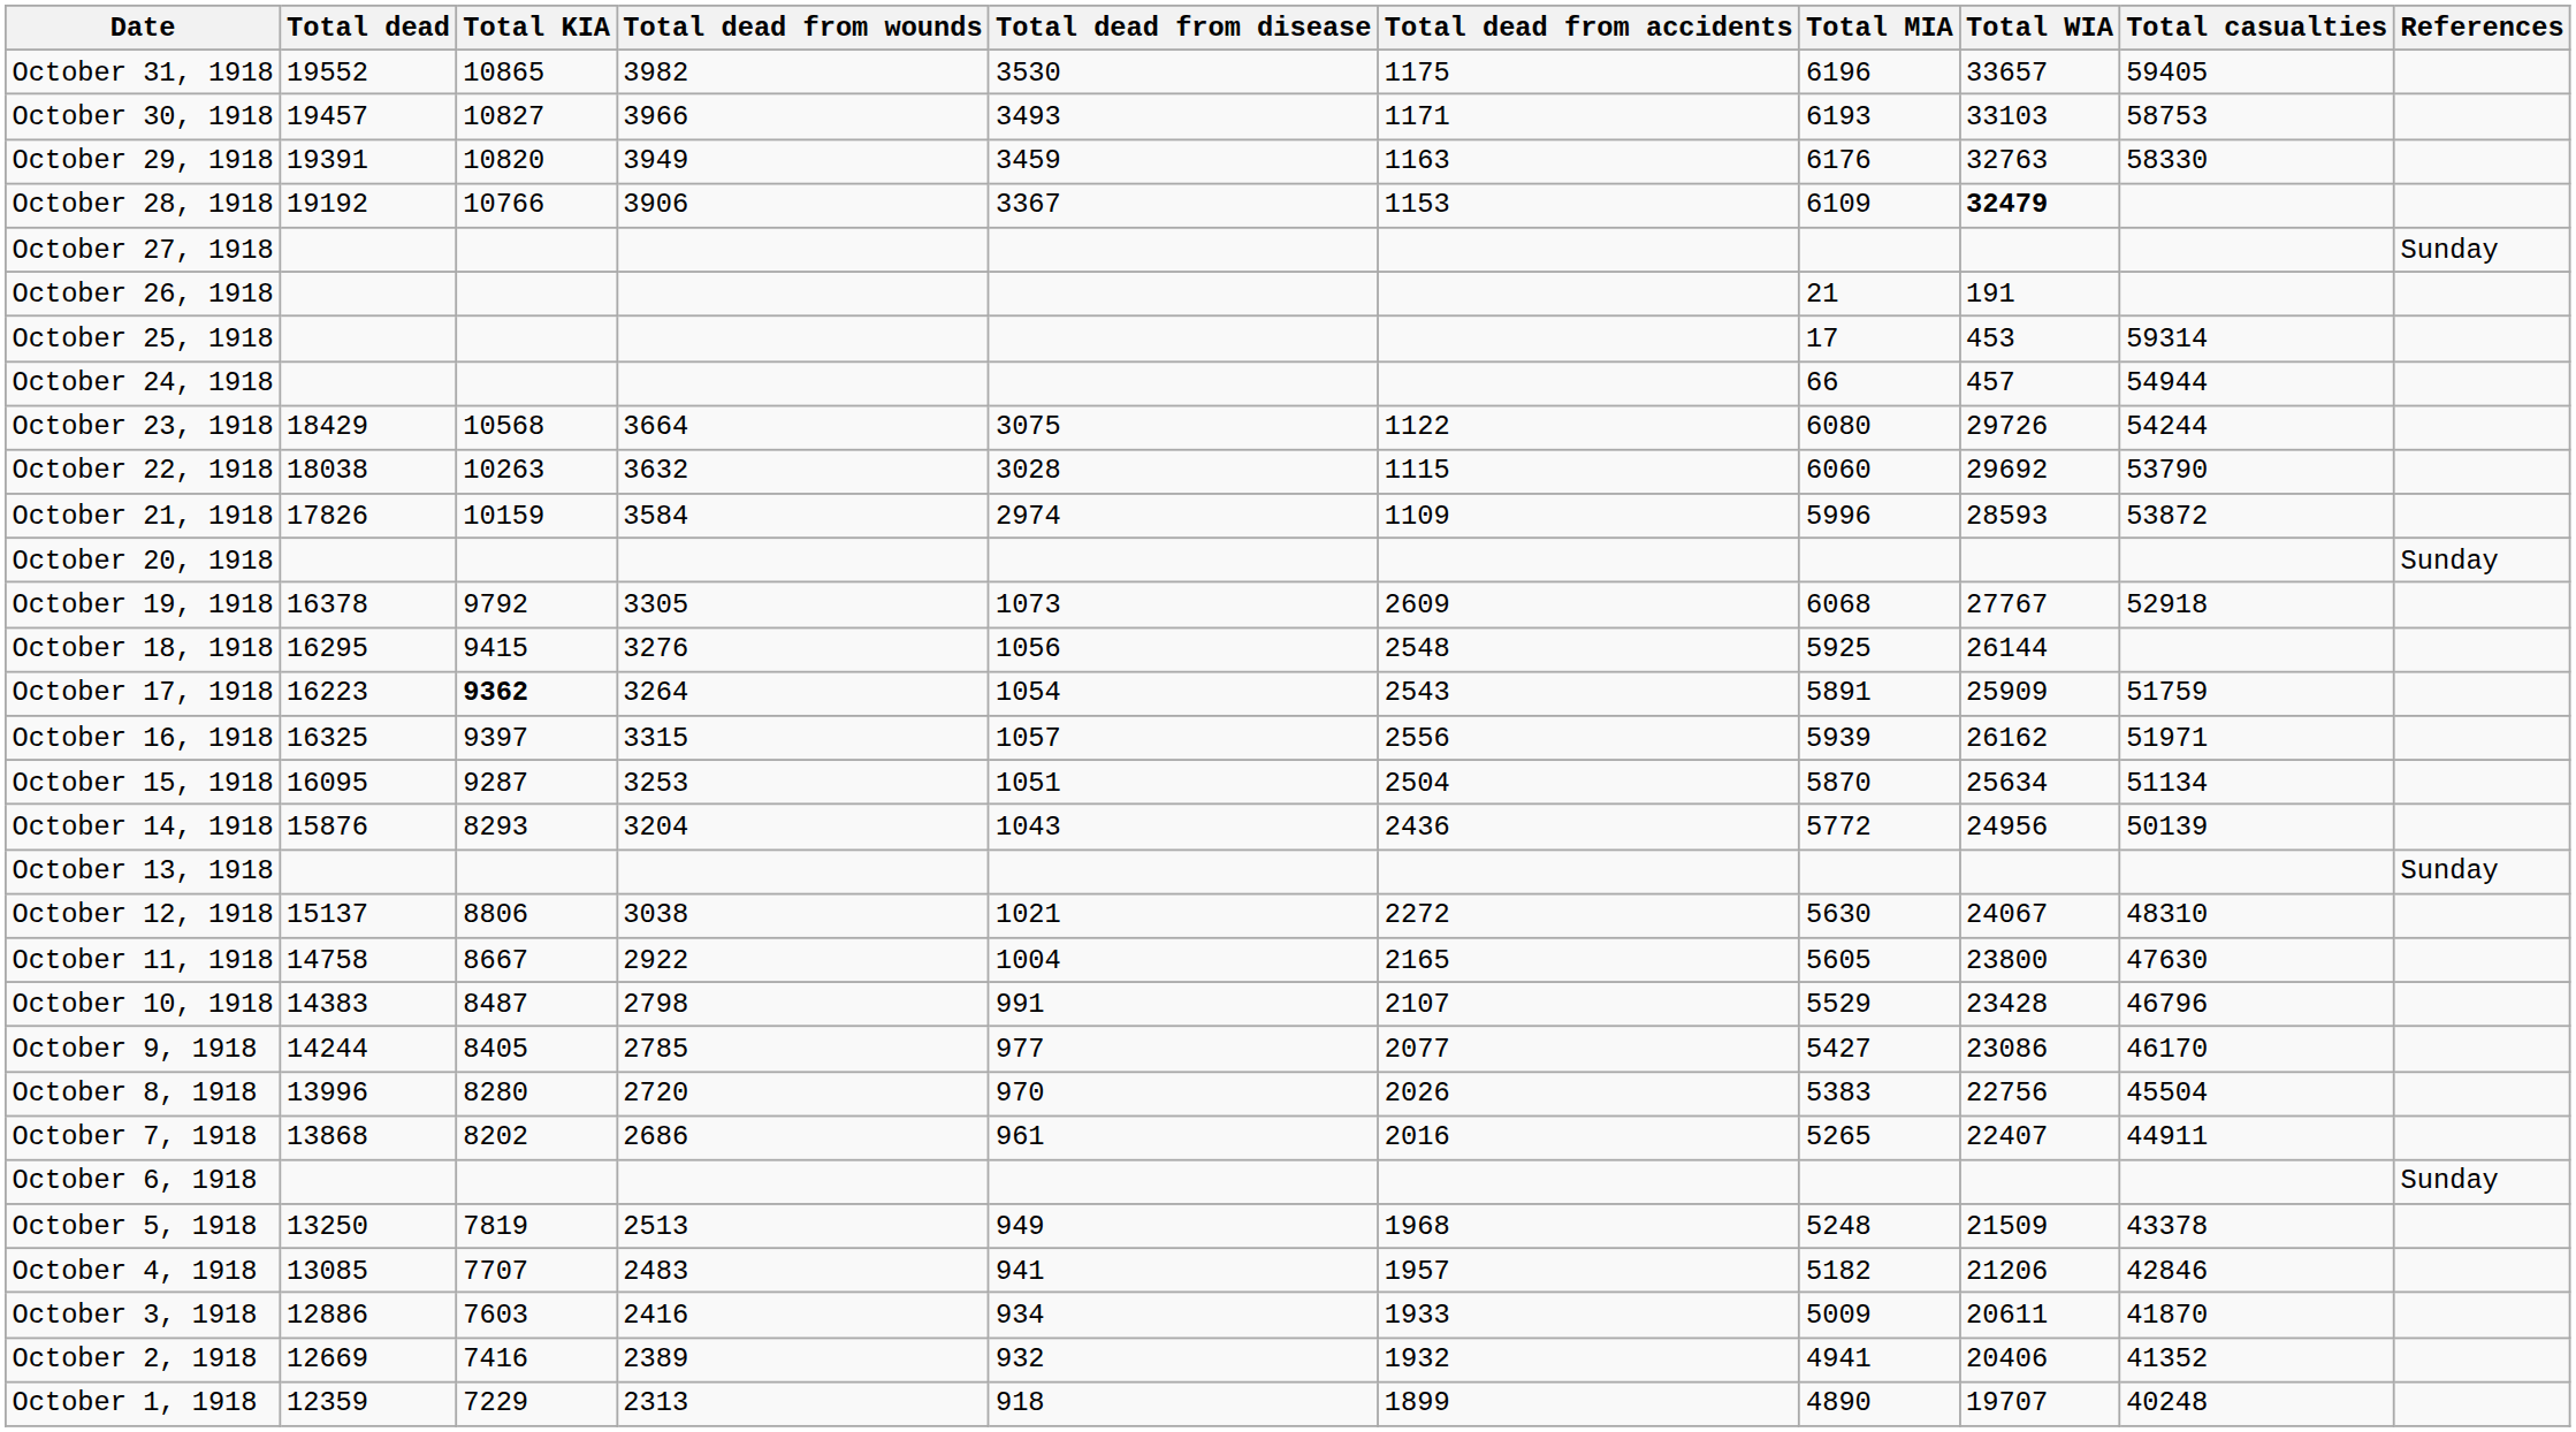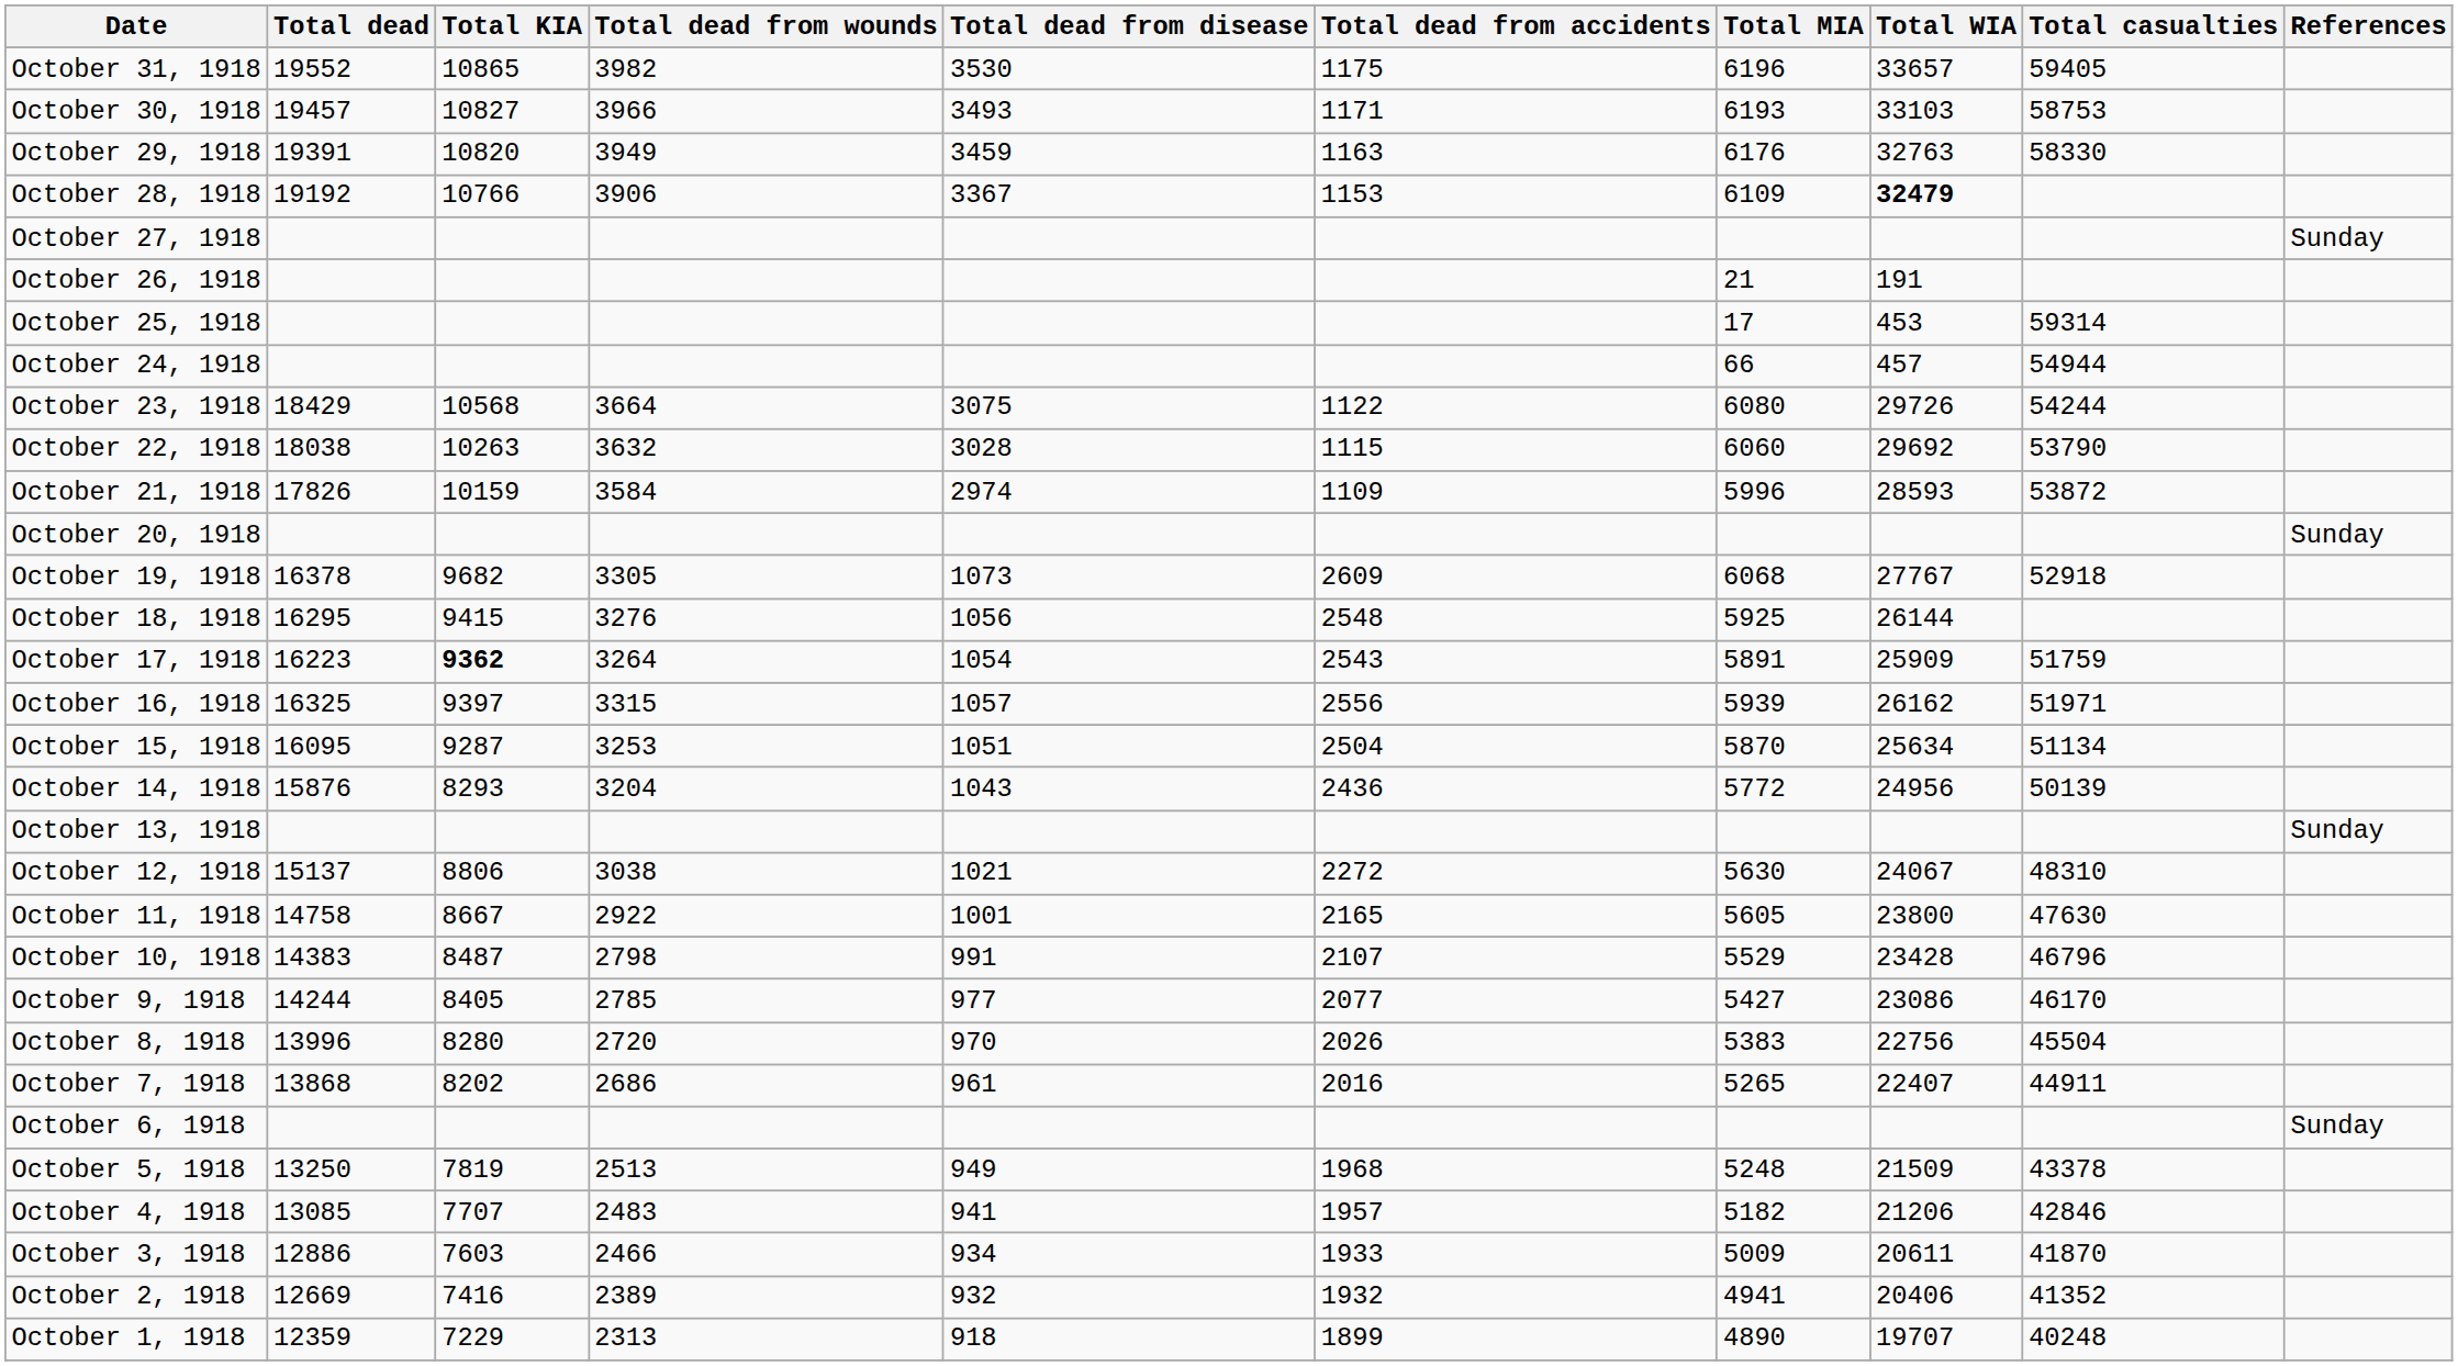 <table role="presentation" class="wikitable mw-collapsible">
 <tr>
 <th>Date</th>
 <th>Total dead</th>
 <th>Total KIA</th>
 <th>Total dead from wounds</th>
 <th>Total dead from disease</th>
 <th>Total dead from accidents</th>
 <th>Total MIA</th>
 <th>Total WIA</th>
 <th>Total casualties</th>
 <th>References</th>
 </tr>
 <tr>
 <td>October 31, 1918</td>
 <td>19552</td>
 <td>10865</td>
 <td>3982</td>
 <td>3530</td>
 <td>1175</td>
 <td>6196</td>
 <td>33657</td>
 <td>59405</td>
 <td></td>
 </tr>
 <tr>
 <td>October 30, 1918</td>
 <td>19457</td>
 <td>10827</td>
 <td>3966</td>
 <td>3493</td>
 <td>1171</td>
 <td>6193</td>
 <td>33103</td>
 <td>58753</td>
 <td></td>
 </tr>
 <tr>
 <td>October 29, 1918</td>
 <td>19391</td>
 <td>10820</td>
 <td>3949</td>
 <td>3459</td>
 <td>1163</td>
 <td>6176</td>
 <td>32763</td>
 <td>58330</td>
 <td></td>
 </tr>
 <tr>
 <td>October 28, 1918</td>
 <td>19192</td>
 <td>10766</td>
 <td>3906</td>
 <td>3367</td>
 <td>1153</td>
 <td>6109</td>
 <td><strong>32479</strong></td>
 <td></td>
 <td></td>
 </tr>
 <tr>
 <td>October 27, 1918</td>
 <td></td>
 <td></td>
 <td></td>
 <td></td>
 <td></td>
 <td></td>
 <td></td>
 <td></td>
 <td>Sunday</td>
 </tr>
 <tr>
 <td>October 26, 1918</td>
 <td></td>
 <td></td>
 <td></td>
 <td></td>
 <td></td>
 <td>21</td>
 <td>191</td>
 <td></td>
 <td></td>
 </tr>
 <tr>
 <td>October 25, 1918</td>
 <td></td>
 <td></td>
 <td></td>
 <td></td>
 <td></td>
 <td>17</td>
 <td>453</td>
 <td>59314</td>
 <td></td>
 </tr>
 <tr>
 <td>October 24, 1918</td>
 <td></td>
 <td></td>
 <td></td>
 <td></td>
 <td></td>
 <td>66</td>
 <td>457</td>
 <td>54944</td>
 <td></td>
 </tr>
 <tr>
 <td>October 23, 1918</td>
 <td>18429</td>
 <td>10568</td>
 <td>3664</td>
 <td>3075</td>
 <td>1122</td>
 <td>6080</td>
 <td>29726</td>
 <td>54244</td>
 <td></td>
 </tr>
 <tr>
 <td>October 22, 1918</td>
 <td>18038</td>
 <td>10263</td>
 <td>3632</td>
 <td>3028</td>
 <td>1115</td>
 <td>6060</td>
 <td>29692</td>
 <td>53790</td>
 <td></td>
 </tr>
 <tr>
 <td>October 21, 1918</td>
 <td>17826</td>
 <td>10159</td>
 <td>3584</td>
 <td>2974</td>
 <td>1109</td>
 <td>5996</td>
 <td>28593</td>
 <td>53872</td>
 <td></td>
 </tr>
 <tr>
 <td>October 20, 1918</td>
 <td></td>
 <td></td>
 <td></td>
 <td></td>
 <td></td>
 <td></td>
 <td></td>
 <td></td>
 <td>Sunday</td>
 </tr>
 <tr>
 <td>October 19, 1918</td>
 <td>16378</td>
-<td>9792</td>
+<td>9682</td>
 <td>3305</td>
 <td>1073</td>
 <td>2609</td>
 <td>6068</td>
 <td>27767</td>
 <td>52918</td>
 <td></td>
 </tr>
 <tr>
 <td>October 18, 1918</td>
 <td>16295</td>
 <td>9415</td>
 <td>3276</td>
 <td>1056</td>
 <td>2548</td>
 <td>5925</td>
 <td>26144</td>
 <td></td>
 <td></td>
 </tr>
 <tr>
 <td>October 17, 1918</td>
 <td>16223</td>
 <td><strong>9362</strong></td>
 <td>3264</td>
 <td>1054</td>
 <td>2543</td>
 <td>5891</td>
 <td>25909</td>
 <td>51759</td>
 <td></td>
 </tr>
 <tr>
 <td>October 16, 1918</td>
 <td>16325</td>
 <td>9397</td>
 <td>3315</td>
 <td>1057</td>
 <td>2556</td>
 <td>5939</td>
 <td>26162</td>
 <td>51971</td>
 <td></td>
 </tr>
 <tr>
 <td>October 15, 1918</td>
 <td>16095</td>
 <td>9287</td>
 <td>3253</td>
 <td>1051</td>
 <td>2504</td>
 <td>5870</td>
 <td>25634</td>
 <td>51134</td>
 <td></td>
 </tr>
 <tr>
 <td>October 14, 1918</td>
 <td>15876</td>
 <td>8293</td>
 <td>3204</td>
 <td>1043</td>
 <td>2436</td>
 <td>5772</td>
 <td>24956</td>
 <td>50139</td>
 <td></td>
 </tr>
 <tr>
 <td>October 13, 1918</td>
 <td></td>
 <td></td>
 <td></td>
 <td></td>
 <td></td>
 <td></td>
 <td></td>
 <td></td>
 <td>Sunday</td>
 </tr>
 <tr>
 <td>October 12, 1918</td>
 <td>15137</td>
 <td>8806</td>
 <td>3038</td>
 <td>1021</td>
 <td>2272</td>
 <td>5630</td>
 <td>24067</td>
 <td>48310</td>
 <td></td>
 </tr>
 <tr>
 <td>October 11, 1918</td>
 <td>14758</td>
 <td>8667</td>
 <td>2922</td>
-<td>1004</td>
+<td>1001</td>
 <td>2165</td>
 <td>5605</td>
 <td>23800</td>
 <td>47630</td>
 <td></td>
 </tr>
 <tr>
 <td>October 10, 1918</td>
 <td>14383</td>
 <td>8487</td>
 <td>2798</td>
 <td>991</td>
 <td>2107</td>
 <td>5529</td>
 <td>23428</td>
 <td>46796</td>
 <td></td>
 </tr>
 <tr>
 <td>October 9, 1918</td>
 <td>14244</td>
 <td>8405</td>
 <td>2785</td>
 <td>977</td>
 <td>2077</td>
 <td>5427</td>
 <td>23086</td>
 <td>46170</td>
 <td></td>
 </tr>
 <tr>
 <td>October 8, 1918</td>
 <td>13996</td>
 <td>8280</td>
 <td>2720</td>
 <td>970</td>
 <td>2026</td>
 <td>5383</td>
 <td>22756</td>
 <td>45504</td>
 <td></td>
 </tr>
 <tr>
 <td>October 7, 1918</td>
 <td>13868</td>
 <td>8202</td>
 <td>2686</td>
 <td>961</td>
 <td>2016</td>
 <td>5265</td>
 <td>22407</td>
 <td>44911</td>
 <td></td>
 </tr>
 <tr>
 <td>October 6, 1918</td>
 <td></td>
 <td></td>
 <td></td>
 <td></td>
 <td></td>
 <td></td>
 <td></td>
 <td></td>
 <td>Sunday</td>
 </tr>
 <tr>
 <td>October 5, 1918</td>
 <td>13250</td>
 <td>7819</td>
 <td>2513</td>
 <td>949</td>
 <td>1968</td>
 <td>5248</td>
 <td>21509</td>
 <td>43378</td>
 <td></td>
 </tr>
 <tr>
 <td>October 4, 1918</td>
 <td>13085</td>
 <td>7707</td>
 <td>2483</td>
 <td>941</td>
 <td>1957</td>
 <td>5182</td>
 <td>21206</td>
 <td>42846</td>
 <td></td>
 </tr>
 <tr>
 <td>October 3, 1918</td>
 <td>12886</td>
 <td>7603</td>
-<td>2416</td>
+<td>2466</td>
 <td>934</td>
 <td>1933</td>
 <td>5009</td>
 <td>20611</td>
 <td>41870</td>
 <td></td>
 </tr>
 <tr>
 <td>October 2, 1918</td>
 <td>12669</td>
 <td>7416</td>
 <td>2389</td>
 <td>932</td>
 <td>1932</td>
 <td>4941</td>
 <td>20406</td>
 <td>41352</td>
 <td></td>
 </tr>
 <tr>
 <td>October 1, 1918</td>
 <td>12359</td>
 <td>7229</td>
 <td>2313</td>
 <td>918</td>
 <td>1899</td>
 <td>4890</td>
 <td>19707</td>
 <td>40248</td>
 <td></td>
 </tr>
 </table>
